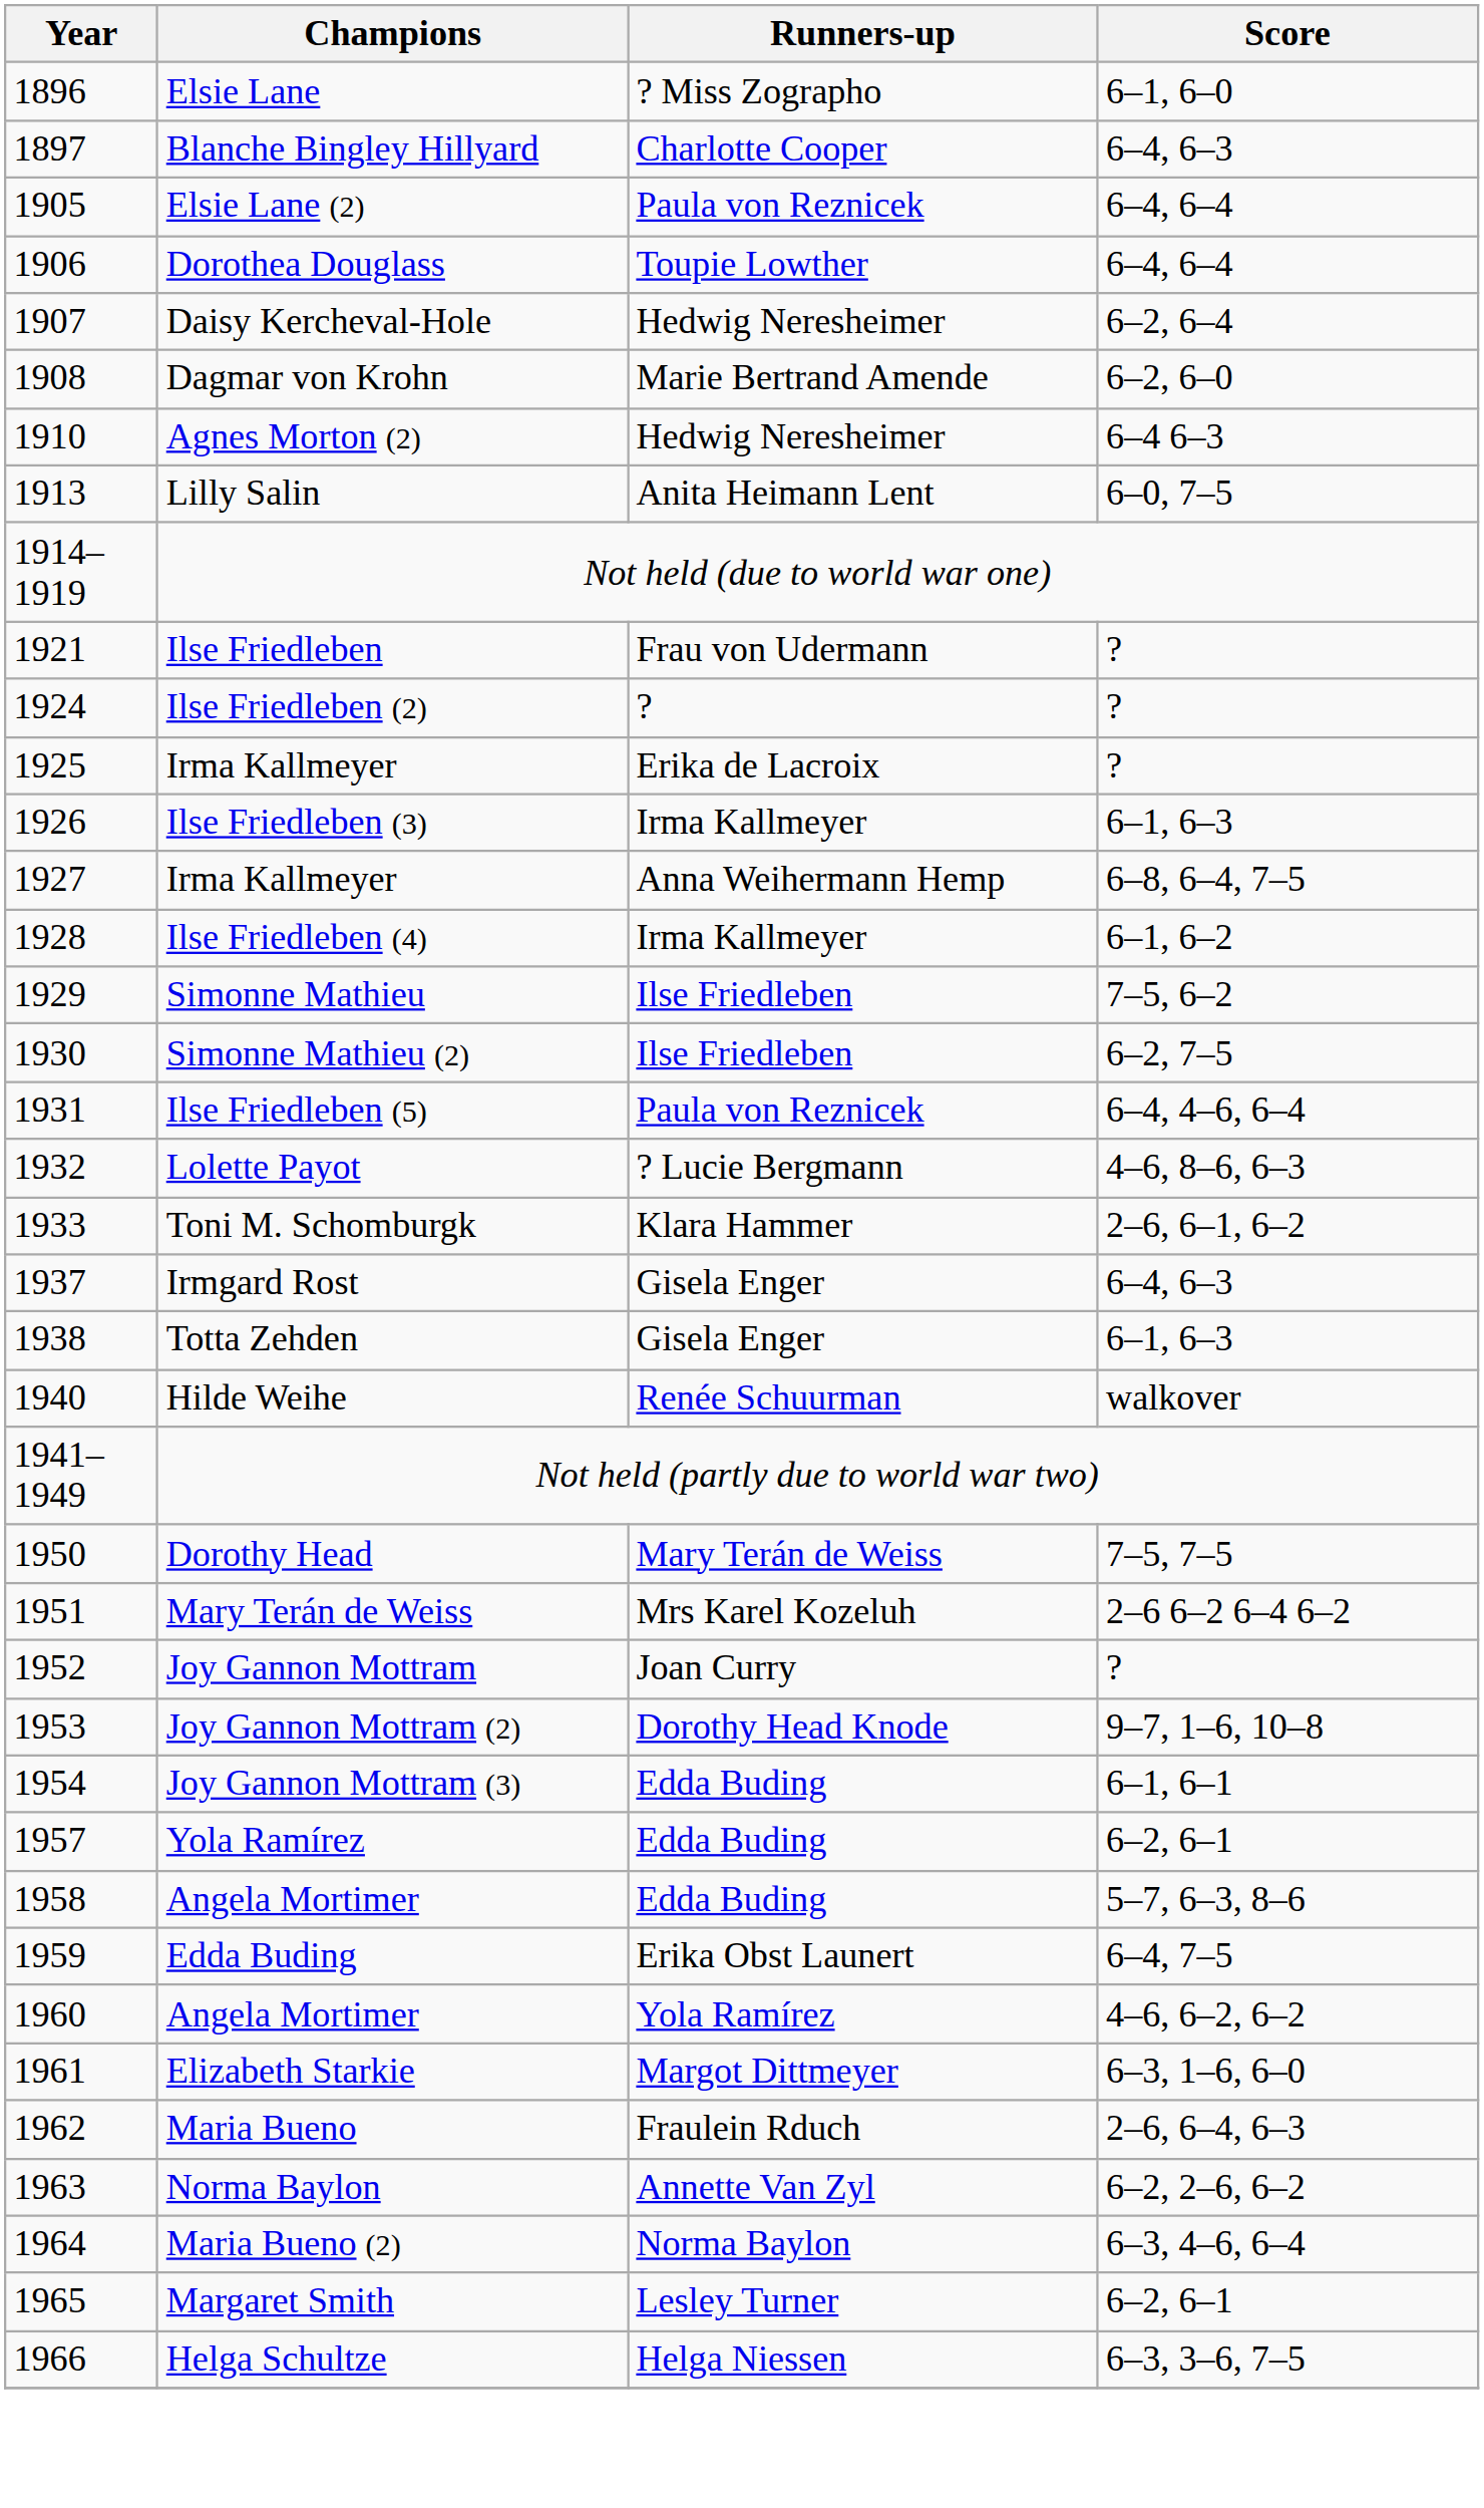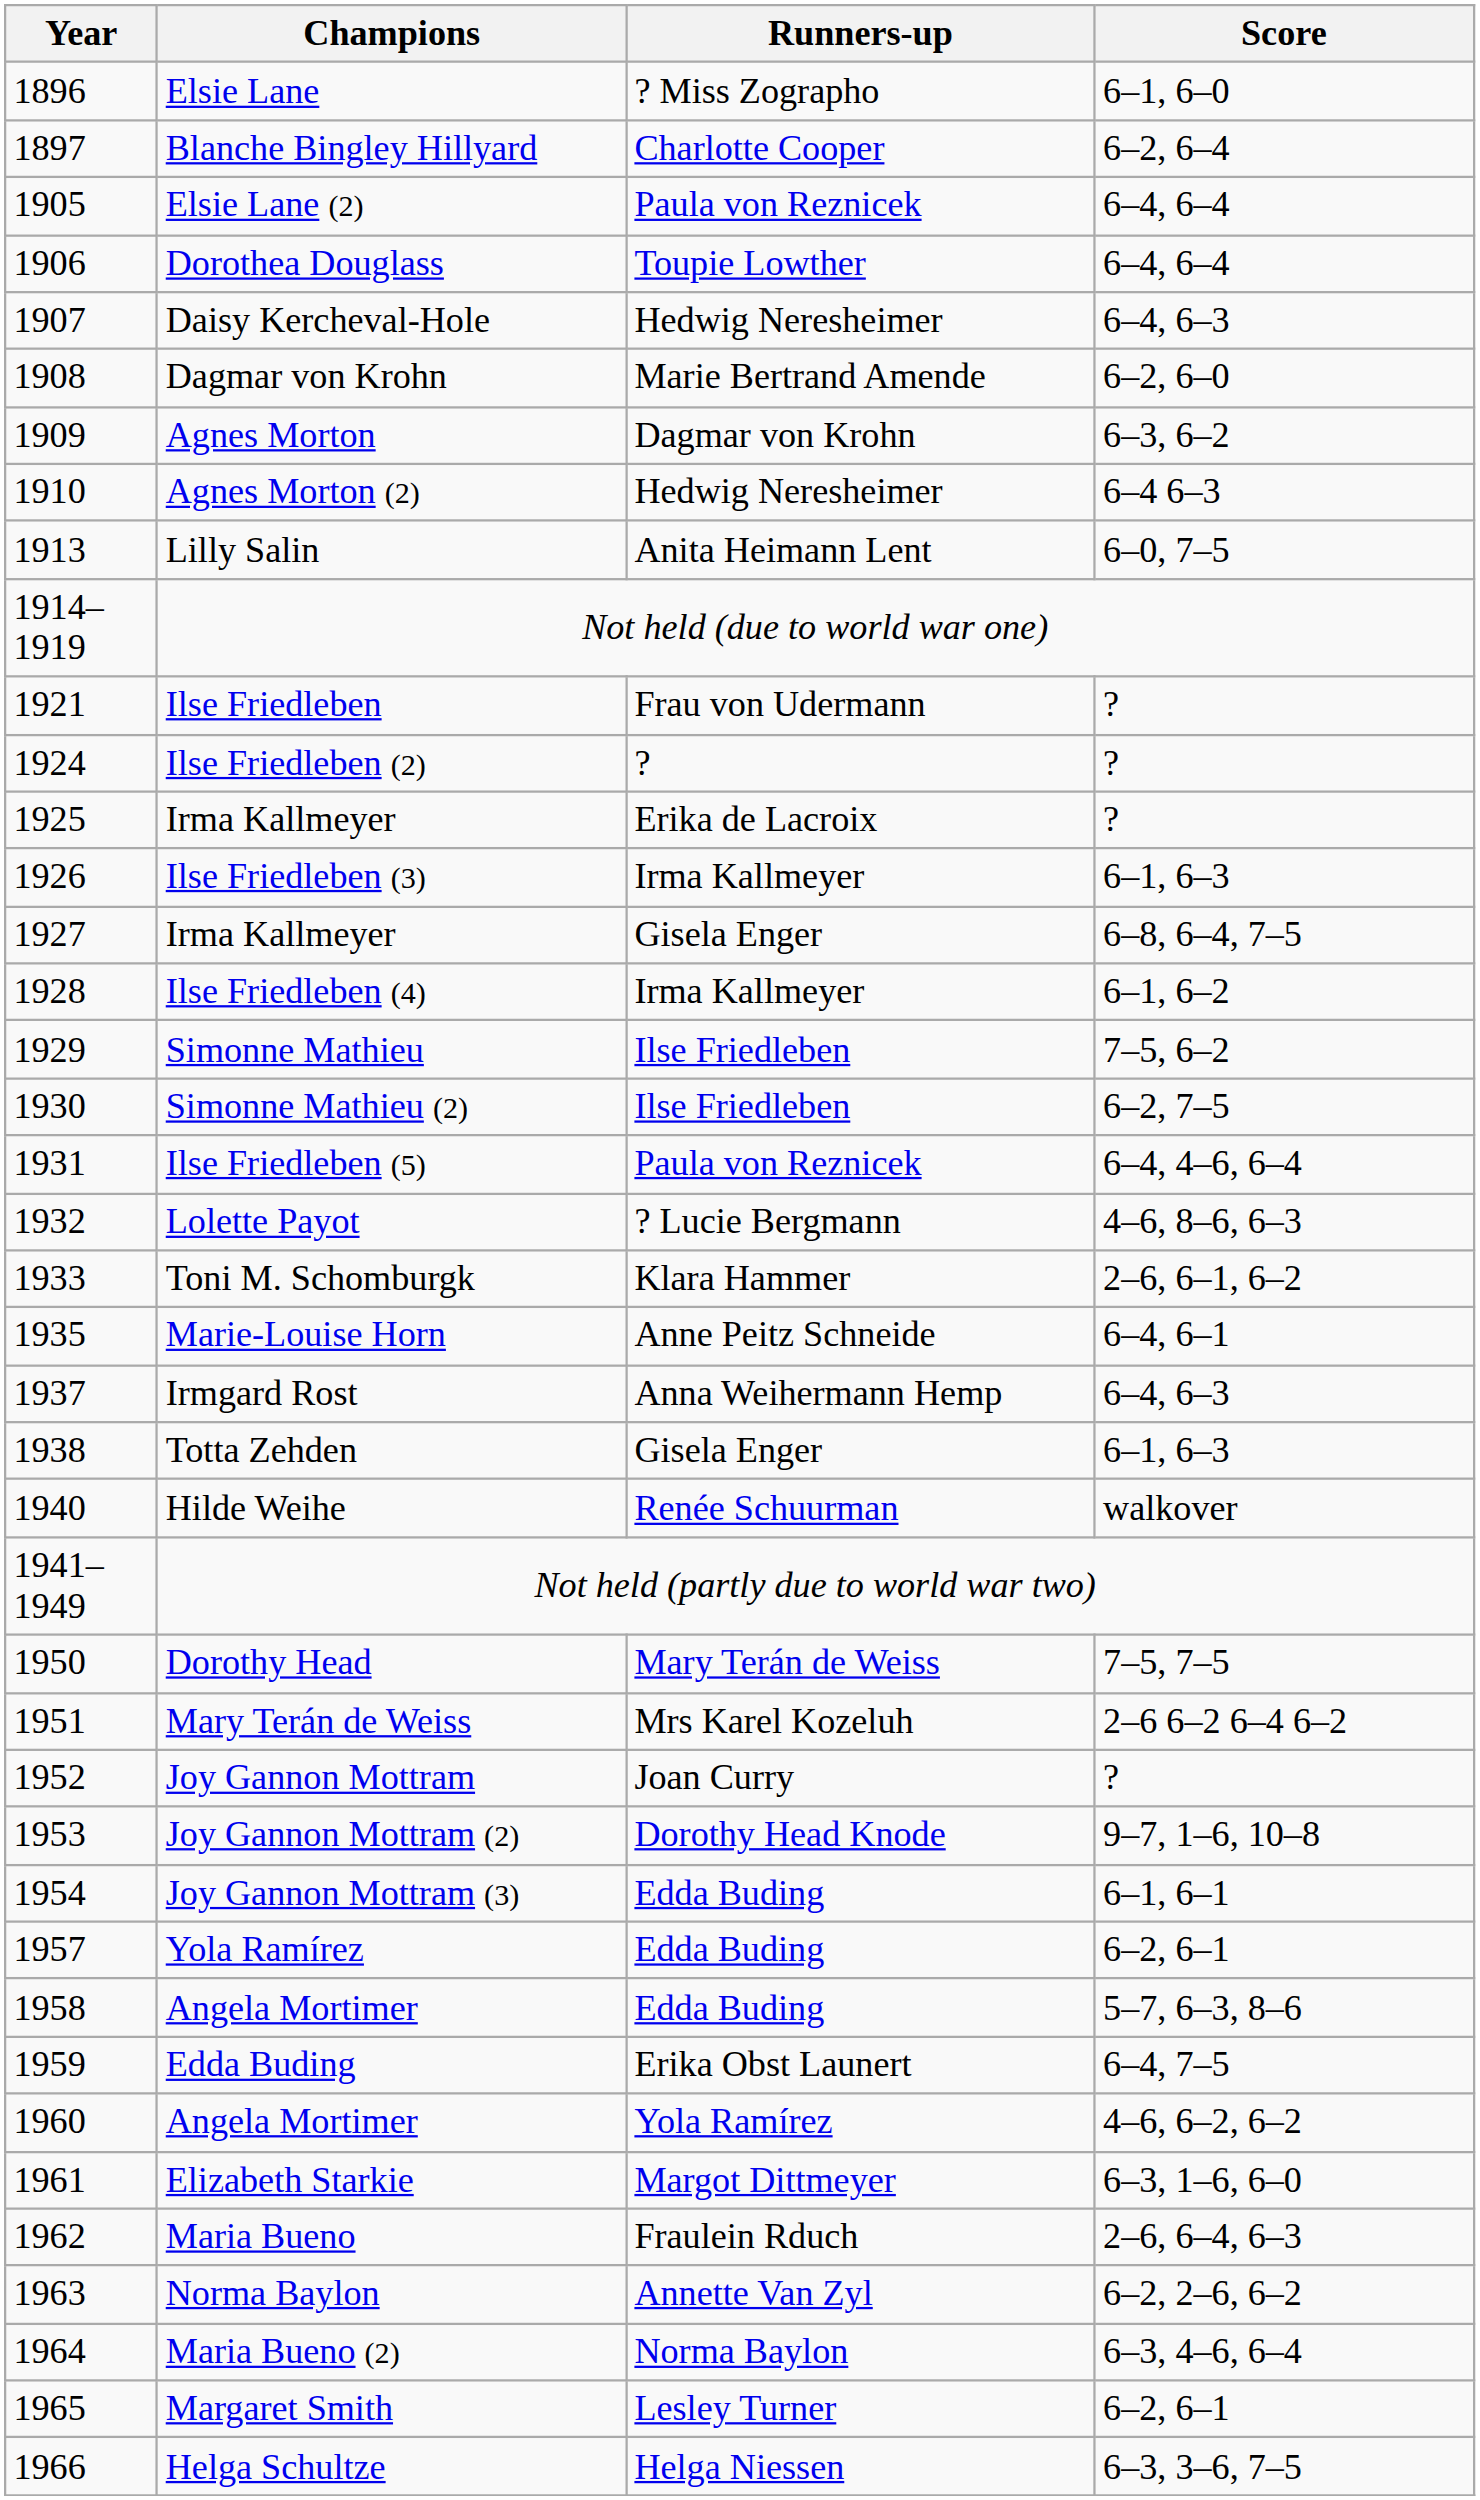 <table class="wikitable sortable">
 <tr>
 <th style="width:60px;">Year</th>
 <th style="width:200px;">Champions</th>
 <th style="width:200px;">Runners-up</th>
 <th style="width:160px;">Score</th>
 </tr>
 <tr>
 <td>1896 </td>
 <td> <a href='#'>Elsie Lane</a></td>
 <td>? Miss Zographo</td>
 <td>6–1, 6–0</td>
 </tr>
 <tr>
 <td>1897</td>
 <td> <a href='#'>Blanche Bingley Hillyard</a></td>
 <td> <a href='#'>Charlotte Cooper</a></td>
-<td>6–4, 6–3</td>
+<td>6–2, 6–4</td>
 </tr>
 <tr>
 <td>1905</td>
 <td> <a href='#'>Elsie Lane</a> <small>(2)</small></td>
 <td> <a href='#'>Paula von Reznicek</a></td>
 <td>6–4, 6–4</td>
 </tr>
 <tr>
 <td>1906</td>
 <td> <a href='#'>Dorothea Douglass</a></td>
 <td> <a href='#'>Toupie Lowther</a></td>
 <td>6–4, 6–4</td>
 </tr>
 <tr>
 <td>1907</td>
 <td> Daisy Kercheval-Hole</td>
 <td> Hedwig Neresheimer</td>
-<td>6–2, 6–4</td>
+<td>6–4, 6–3</td>
 </tr>
 <tr>
 <td>1908</td>
 <td> Dagmar von Krohn</td>
 <td> Marie Bertrand Amende</td>
 <td>6–2, 6–0</td>
+</tr>
+<tr>
+<td>1909</td>
+<td> <a href='#'>Agnes Morton</a></td>
+<td> Dagmar von Krohn</td>
+<td>6–3, 6–2</td>
 </tr>
 <tr>
 <td>1910</td>
 <td> <a href='#'>Agnes Morton</a> <small>(2)</small></td>
 <td> Hedwig Neresheimer</td>
 <td>6–4 6–3</td>
 </tr>
 <tr>
 <td>1913</td>
 <td> Lilly Salin</td>
 <td> Anita Heimann Lent</td>
 <td>6–0, 7–5</td>
 </tr>
 <tr>
 <td>1914–1919</td>
 <td colspan=3 align=center><em>Not held (due to world war one)</em></td>
 </tr>
 <tr>
 <td>1921</td>
 <td> <a href='#'>Ilse Friedleben</a></td>
 <td> Frau von Udermann</td>
 <td>?</td>
 </tr>
 <tr>
 <td>1924</td>
 <td> <a href='#'>Ilse Friedleben</a> <small>(2)</small></td>
 <td>?</td>
 <td>?</td>
 </tr>
 <tr>
 <td>1925</td>
 <td> Irma Kallmeyer</td>
 <td> Erika de Lacroix</td>
 <td>?</td>
 </tr>
 <tr>
 <td>1926</td>
 <td> <a href='#'>Ilse Friedleben</a> <small>(3)</small></td>
 <td> Irma Kallmeyer</td>
 <td>6–1, 6–3</td>
 </tr>
 <tr>
 <td>1927</td>
 <td> Irma Kallmeyer</td>
-<td> Anna Weihermann Hemp</td>
+<td> Gisela Enger</td>
 <td>6–8, 6–4, 7–5</td>
 </tr>
 <tr>
 <td>1928</td>
 <td> <a href='#'>Ilse Friedleben</a> <small>(4)</small></td>
 <td> Irma Kallmeyer</td>
 <td>6–1, 6–2</td>
 </tr>
 <tr>
 <td>1929</td>
 <td> <a href='#'>Simonne Mathieu</a></td>
 <td> <a href='#'>Ilse Friedleben</a></td>
 <td>7–5, 6–2</td>
 </tr>
 <tr>
 <td>1930</td>
 <td> <a href='#'>Simonne Mathieu</a> <small>(2)</small></td>
 <td> <a href='#'>Ilse Friedleben</a></td>
 <td>6–2, 7–5</td>
 </tr>
 <tr>
 <td>1931</td>
 <td> <a href='#'>Ilse Friedleben</a> <small>(5)</small></td>
 <td> <a href='#'>Paula von Reznicek</a></td>
 <td>6–4, 4–6, 6–4</td>
 </tr>
 <tr>
 <td>1932</td>
 <td> <a href='#'>Lolette Payot</a></td>
 <td>? Lucie Bergmann</td>
 <td>4–6, 8–6, 6–3</td>
 </tr>
 <tr>
 <td>1933</td>
 <td> Toni M. Schomburgk</td>
 <td> Klara Hammer</td>
 <td>2–6, 6–1, 6–2</td>
 </tr>
 <tr>
+<td>1935</td>
+<td> <a href='#'>Marie-Louise Horn</a></td>
+<td> Anne Peitz Schneide</td>
+<td>6–4, 6–1</td>
+</tr>
+<tr>
 <td>1937</td>
 <td> Irmgard Rost</td>
-<td> Gisela Enger</td>
+<td> Anna Weihermann Hemp</td>
 <td>6–4, 6–3</td>
 </tr>
 <tr>
 <td>1938</td>
 <td> Totta Zehden</td>
 <td> Gisela Enger</td>
 <td>6–1, 6–3</td>
 </tr>
 <tr>
 <td>1940</td>
 <td> Hilde Weihe</td>
 <td> <a href='#'>Renée Schuurman</a></td>
 <td>walkover</td>
 </tr>
 <tr>
 <td>1941–1949</td>
 <td colspan=3 align=center><em>Not held (partly due to world war two)</em></td>
 </tr>
 <tr>
 <td>1950</td>
 <td> <a href='#'>Dorothy Head</a></td>
 <td> <a href='#'>Mary Terán de Weiss</a></td>
 <td>7–5, 7–5</td>
 </tr>
 <tr>
 <td>1951</td>
 <td> <a href='#'>Mary Terán de Weiss</a></td>
 <td> Mrs Karel Kozeluh</td>
 <td>2–6 6–2 6–4 6–2</td>
 </tr>
 <tr>
 <td>1952</td>
 <td>  <a href='#'>Joy Gannon Mottram</a></td>
 <td> Joan Curry</td>
 <td>?</td>
 </tr>
 <tr>
 <td>1953</td>
 <td>  <a href='#'>Joy Gannon Mottram</a> <small>(2)</small></td>
 <td> <a href='#'>Dorothy Head Knode</a></td>
 <td>9–7, 1–6, 10–8</td>
 </tr>
 <tr>
 <td>1954</td>
 <td>  <a href='#'>Joy Gannon Mottram</a> <small>(3)</small></td>
 <td> <a href='#'>Edda Buding</a></td>
 <td>6–1, 6–1</td>
 </tr>
 <tr>
 <td>1957</td>
 <td> <a href='#'>Yola Ramírez</a></td>
 <td> <a href='#'>Edda Buding</a></td>
 <td>6–2, 6–1</td>
 </tr>
 <tr>
 <td>1958</td>
 <td> <a href='#'>Angela Mortimer</a></td>
 <td> <a href='#'>Edda Buding</a></td>
 <td>5–7, 6–3, 8–6</td>
 </tr>
 <tr>
 <td>1959</td>
 <td> <a href='#'>Edda Buding</a></td>
 <td> Erika Obst Launert</td>
 <td>6–4, 7–5</td>
 </tr>
 <tr>
 <td>1960</td>
 <td> <a href='#'>Angela Mortimer</a></td>
 <td> <a href='#'>Yola Ramírez</a></td>
 <td>4–6, 6–2, 6–2</td>
 </tr>
 <tr>
 <td>1961</td>
 <td> <a href='#'>Elizabeth Starkie</a></td>
 <td> <a href='#'>Margot Dittmeyer</a></td>
 <td>6–3, 1–6, 6–0</td>
 </tr>
 <tr>
 <td>1962</td>
 <td>  <a href='#'>Maria Bueno</a></td>
 <td> Fraulein Rduch</td>
 <td>2–6, 6–4, 6–3</td>
 </tr>
 <tr>
 <td>1963</td>
 <td> <a href='#'>Norma Baylon</a></td>
 <td> <a href='#'>Annette Van Zyl</a></td>
 <td>6–2, 2–6, 6–2</td>
 </tr>
 <tr>
 <td>1964 </td>
 <td>  <a href='#'>Maria Bueno</a> <small>(2)</small></td>
 <td> <a href='#'>Norma Baylon</a></td>
 <td>6–3, 4–6, 6–4</td>
 </tr>
 <tr>
 <td>1965 </td>
 <td> <a href='#'>Margaret Smith</a></td>
 <td> <a href='#'>Lesley Turner</a></td>
 <td>6–2, 6–1</td>
 </tr>
 <tr>
 <td>1966</td>
 <td> <a href='#'>Helga Schultze</a></td>
 <td> <a href='#'>Helga Niessen</a></td>
 <td>6–3, 3–6, 7–5</td>
 </tr>
 <tr>
 </tr>
 </table>
